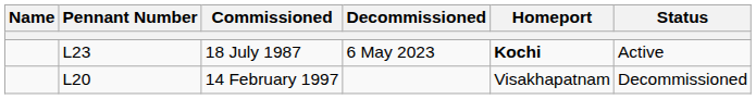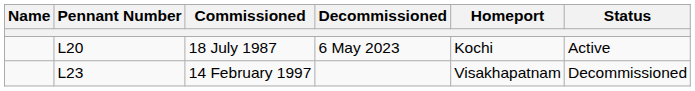 <table class="wikitable">
 <tr>
 <th>Name</th>
 <th>Pennant Number</th>
 <th>Commissioned</th>
 <th>Decommissioned</th>
 <th>Homeport</th>
 <th>Status</th>
 </tr>
 <tr>
 <th colspan='6'></th>
 </tr>
 <tr>
 <td></td>
-<td>L23</td>
+<td>L20</td>
 <td>18 July 1987</td>
 <td>6 May 2023</td>
-<td><strong>Kochi</strong></td>
+<td>Kochi</td>
 <td>Active</td>
 </tr>
 <tr>
 <td></td>
-<td>L20</td>
+<td>L23</td>
 <td>14 February 1997</td>
 <td></td>
 <td>Visakhapatnam</td>
 <td>Decommissioned</td>
 </tr>
 </table>
